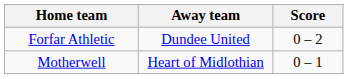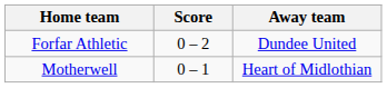 <table class="wikitable" style="text-align: center">
 <tr>
 <th width=140>Home team</th>
+<th width=70>Score</th>
 <th width=140>Away team</th>
-<th width=70>Score</th>
 </tr>
 <tr>
 <td><a href='#'>Forfar Athletic</a></td>
+<td>0 – 2</td>
 <td><a href='#'>Dundee United</a></td>
-<td>0 – 2</td>
 </tr>
 <tr>
 <td><a href='#'>Motherwell</a></td>
+<td>0 – 1</td>
 <td><a href='#'>Heart of Midlothian</a></td>
-<td>0 – 1</td>
 </tr>
 </table>
